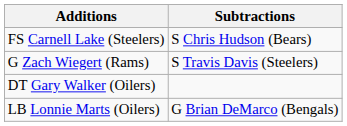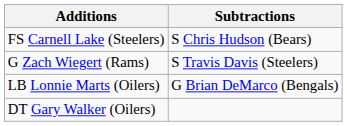 <table class="wikitable">
 <tr>
 <th>Additions</th>
 <th>Subtractions</th>
 </tr>
 <tr>
 <td>FS <a href='#'>Carnell Lake</a> (Steelers)</td>
 <td>S <a href='#'>Chris Hudson</a> (Bears)</td>
 </tr>
 <tr>
 <td>G <a href='#'>Zach Wiegert</a> (Rams)</td>
 <td>S <a href='#'>Travis Davis</a> (Steelers)</td>
 </tr>
 <tr>
+<td>LB <a href='#'>Lonnie Marts</a> (Oilers)</td>
+<td>G <a href='#'>Brian DeMarco</a> (Bengals)</td>
+</tr>
+<tr>
 <td>DT <a href='#'>Gary Walker</a> (Oilers)</td>
 <td></td>
 </tr>
-<tr>
-<td>LB <a href='#'>Lonnie Marts</a> (Oilers)</td>
-<td>G <a href='#'>Brian DeMarco</a> (Bengals)</td>
-</tr>
 </table>
